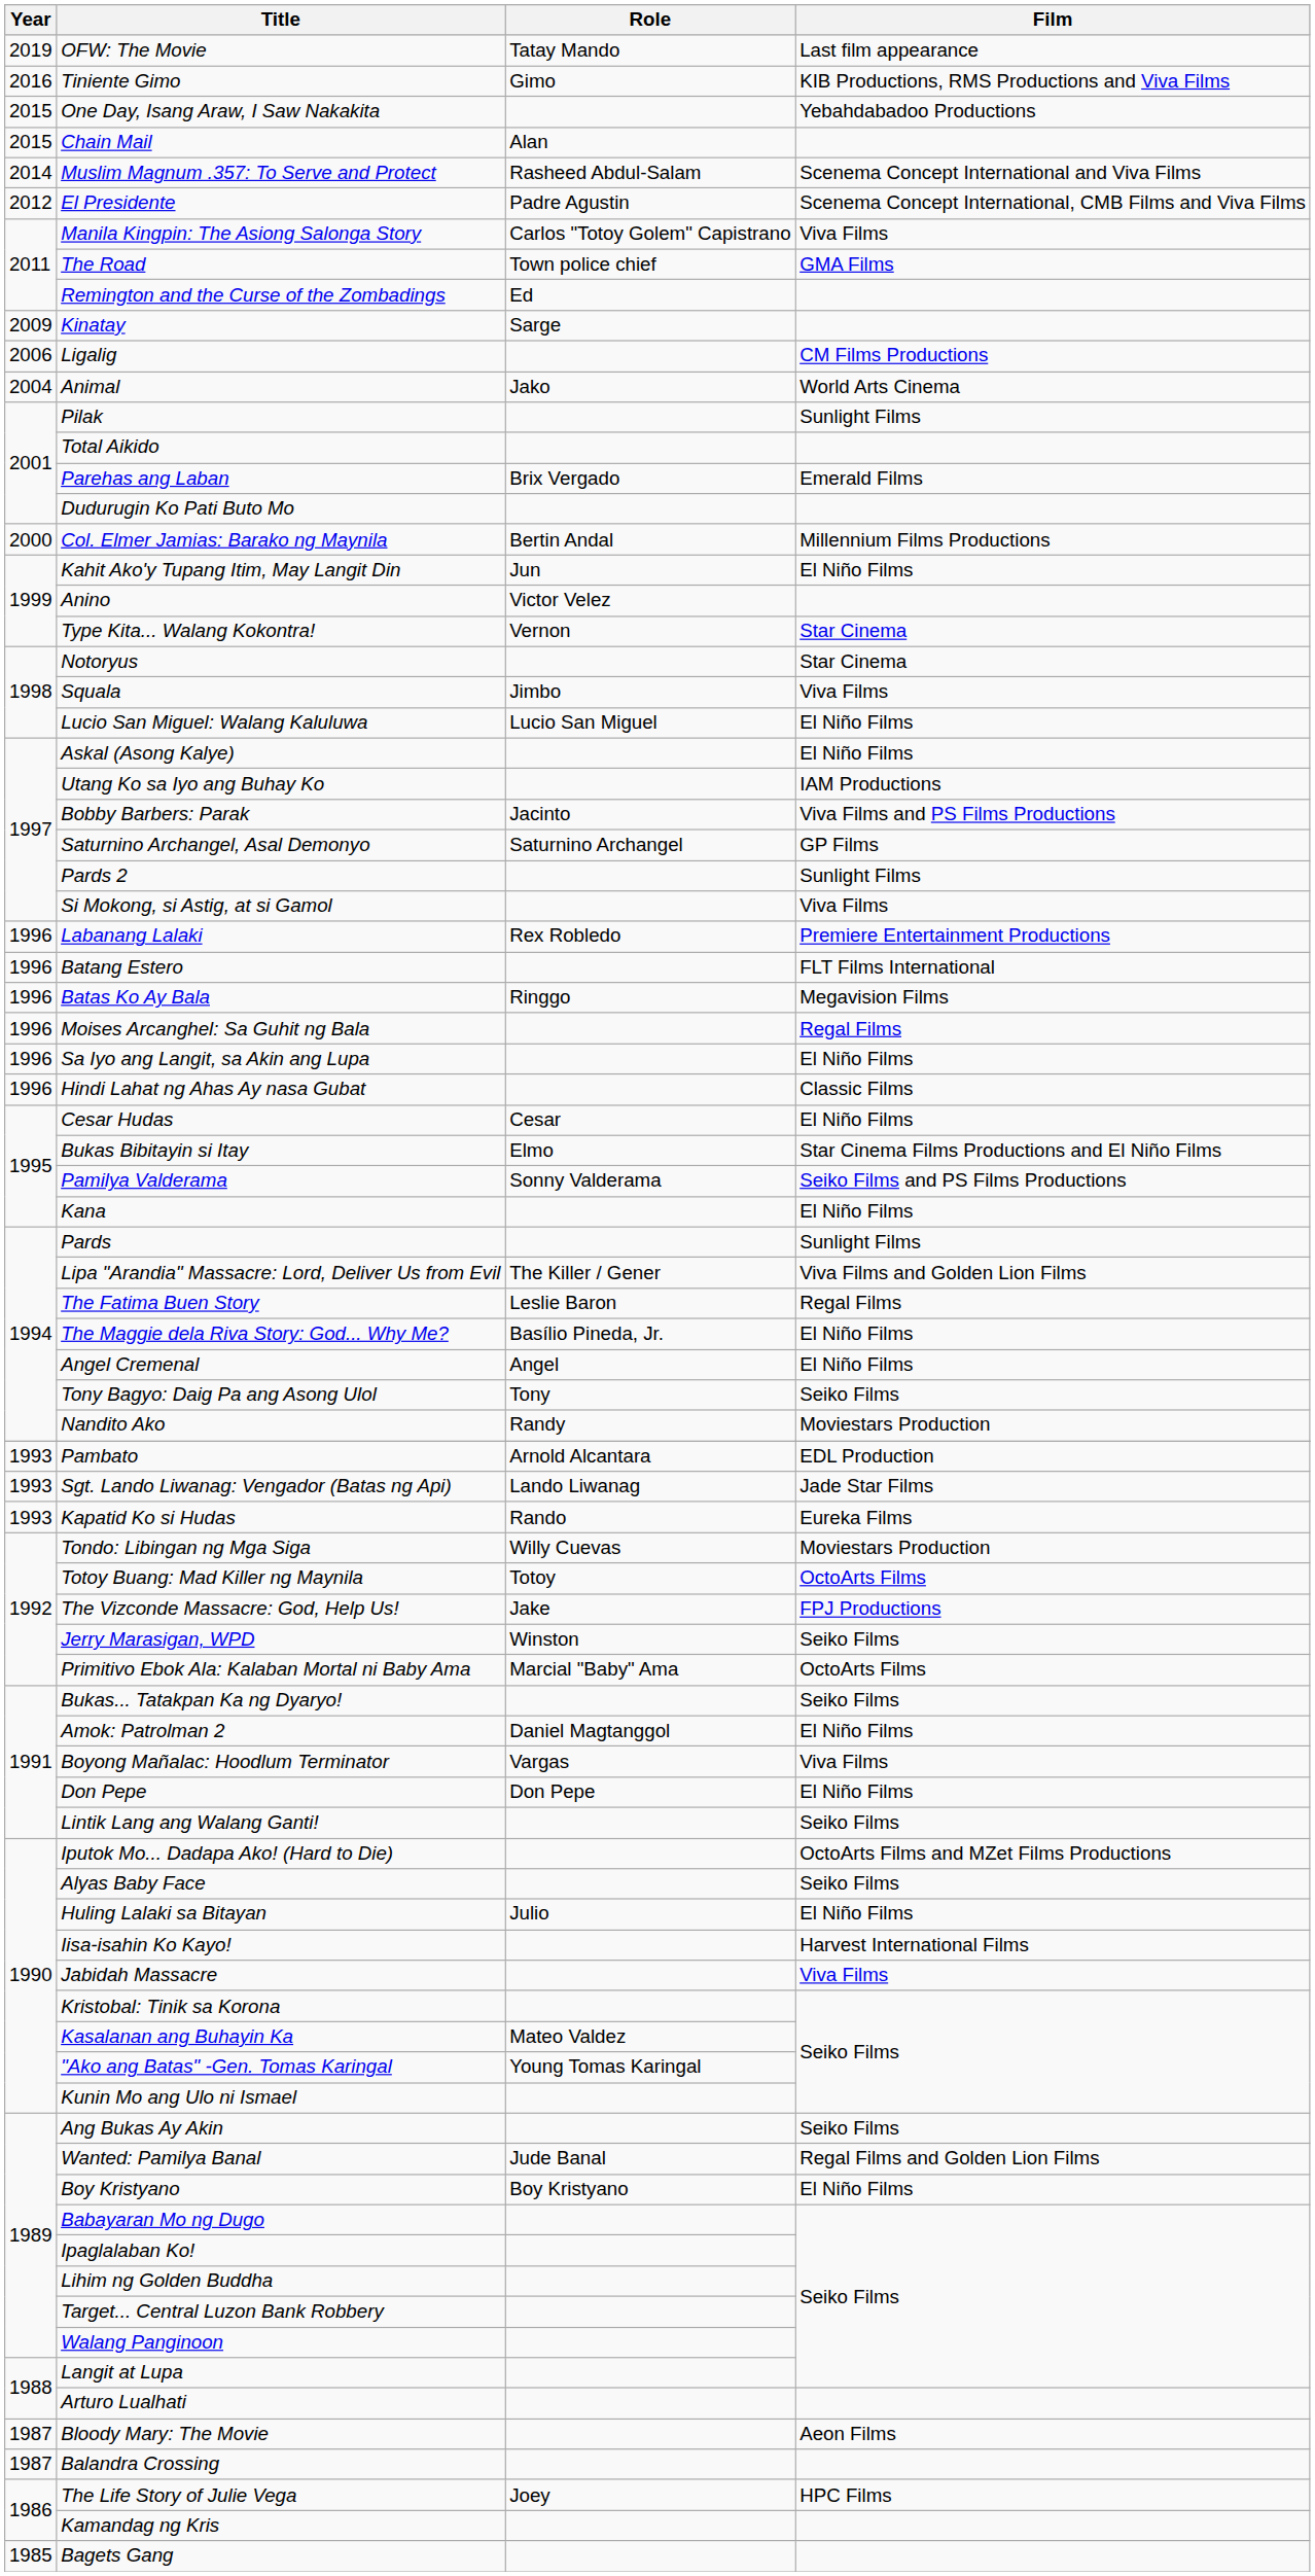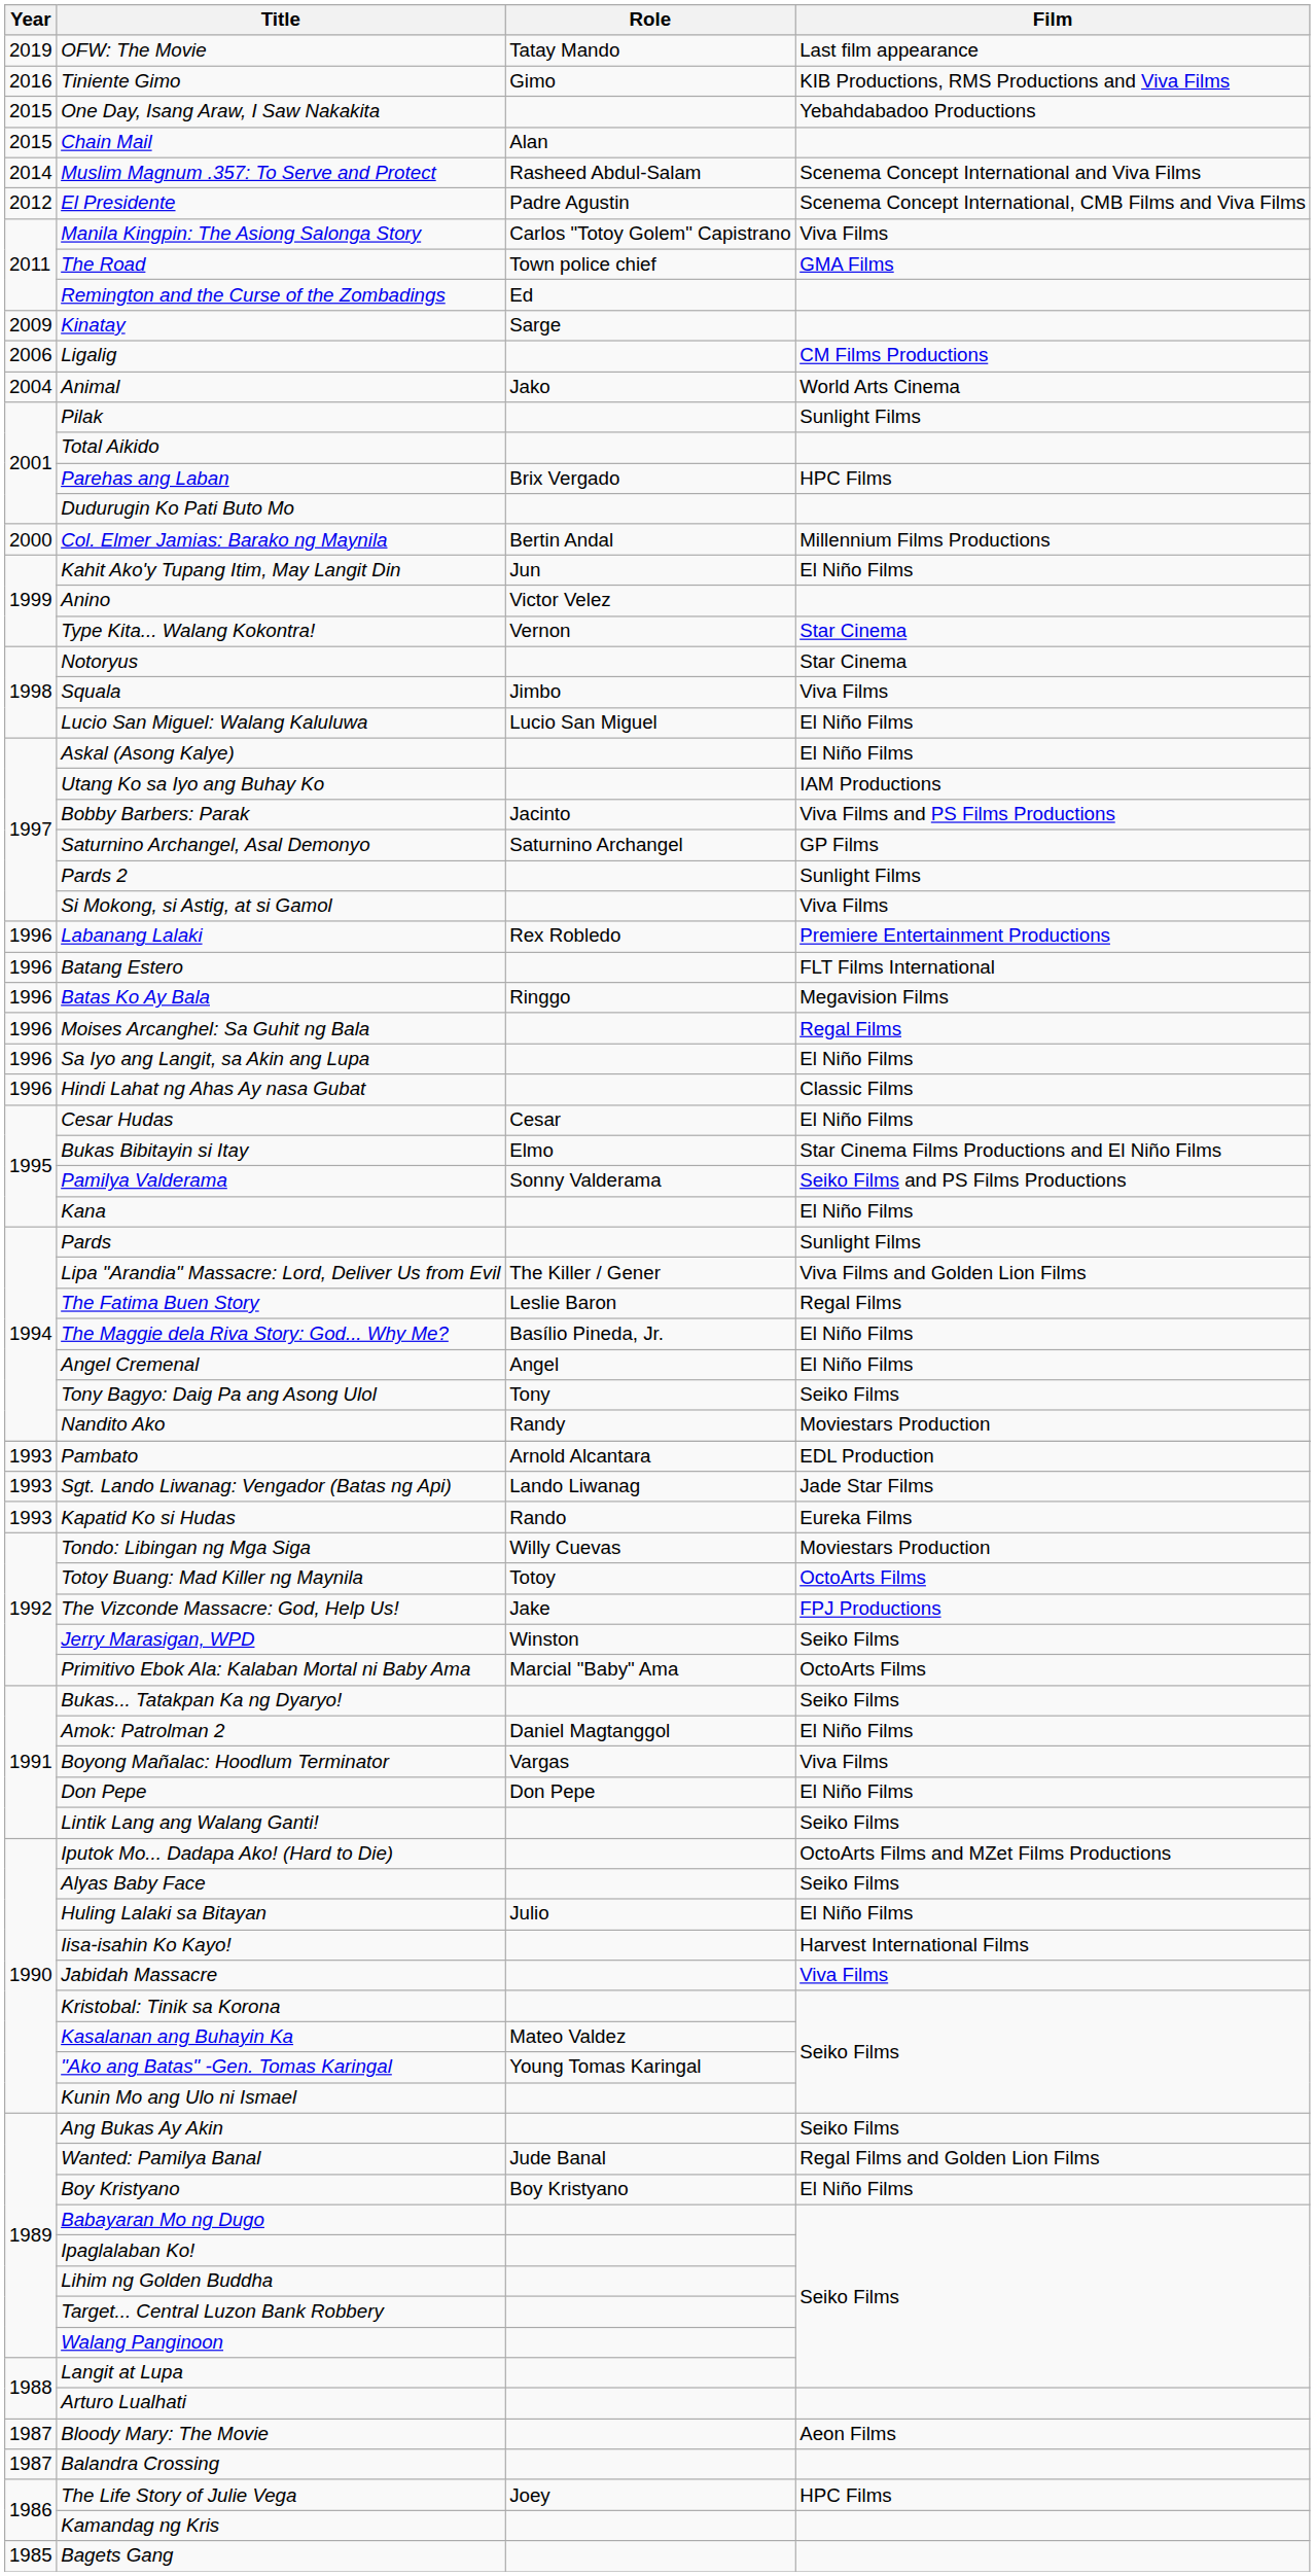 <table class="wikitable sortable" background: #f9f9f9>
 <tr bgcolor="#CCCCCC" align="center">
 <th>Year</th>
 <th>Title</th>
 <th>Role</th>
 <th>Film</th>
 </tr>
 <tr>
 <td>2019</td>
 <td><em>OFW: The Movie</em></td>
 <td>Tatay Mando</td>
 <td>Last film appearance</td>
 </tr>
 <tr>
 <td>2016</td>
 <td><em>Tiniente Gimo</em></td>
 <td>Gimo</td>
 <td>KIB Productions, RMS Productions and <a href='#'>Viva Films</a></td>
 </tr>
 <tr>
 <td>2015</td>
 <td><em>One Day, Isang Araw, I Saw Nakakita</em></td>
 <td></td>
 <td>Yebahdabadoo Productions</td>
 </tr>
 <tr>
 <td>2015</td>
 <td><em><a href='#'>Chain Mail</a></em></td>
 <td>Alan</td>
 <td></td>
 </tr>
 <tr>
 <td>2014</td>
 <td><em><a href='#'>Muslim Magnum .357: To Serve and Protect</a></em></td>
 <td>Rasheed Abdul-Salam</td>
 <td>Scenema Concept International and Viva Films</td>
 </tr>
 <tr>
 <td>2012</td>
 <td><em><a href='#'>El Presidente</a></em></td>
 <td>Padre Agustin</td>
 <td>Scenema Concept International, CMB Films and Viva Films</td>
 </tr>
 <tr>
 <td rowspan="3">2011</td>
 <td><em><a href='#'>Manila Kingpin: The Asiong Salonga Story</a></em></td>
 <td>Carlos "Totoy Golem" Capistrano</td>
 <td>Viva Films</td>
 </tr>
 <tr>
 <td><em><a href='#'>The Road</a></em></td>
 <td>Town police chief</td>
 <td><a href='#'>GMA Films</a></td>
 </tr>
 <tr>
 <td><em><a href='#'>Remington and the Curse of the Zombadings</a></em></td>
 <td>Ed</td>
 <td></td>
 </tr>
 <tr>
 <td>2009</td>
 <td><em><a href='#'>Kinatay</a></em></td>
 <td>Sarge</td>
 <td></td>
 </tr>
 <tr>
 <td>2006</td>
 <td><em>Ligalig</em></td>
 <td></td>
 <td><a href='#'>CM Films Productions</a></td>
 </tr>
 <tr>
 <td>2004</td>
 <td><em>Animal</em></td>
 <td>Jako</td>
 <td>World Arts Cinema</td>
 </tr>
 <tr>
 <td rowspan="4">2001</td>
 <td><em>Pilak</em></td>
 <td></td>
 <td>Sunlight Films</td>
 </tr>
 <tr>
 <td><em>Total Aikido</em></td>
 <td></td>
 <td></td>
 </tr>
 <tr>
 <td><em><a href='#'>Parehas ang Laban</a></em></td>
 <td>Brix Vergado</td>
-<td>Emerald Films</td>
+<td>HPC Films</td>
 </tr>
 <tr>
 <td><em>Dudurugin Ko Pati Buto Mo</em></td>
 <td></td>
 <td></td>
 </tr>
 <tr>
 <td>2000</td>
 <td><em><a href='#'>Col. Elmer Jamias: Barako ng Maynila</a></em></td>
 <td>Bertin Andal</td>
 <td>Millennium Films Productions</td>
 </tr>
 <tr>
 <td rowspan="3">1999</td>
 <td><em>Kahit Ako'y Tupang Itim, May Langit Din</em></td>
 <td>Jun</td>
 <td>El Niño Films</td>
 </tr>
 <tr>
 <td><em>Anino</em></td>
 <td>Victor Velez</td>
 <td></td>
 </tr>
 <tr>
 <td><em>Type Kita... Walang Kokontra!</em></td>
 <td>Vernon</td>
 <td><a href='#'>Star Cinema</a></td>
 </tr>
 <tr>
 <td rowspan="3">1998</td>
 <td><em>Notoryus</em></td>
 <td></td>
 <td>Star Cinema</td>
 </tr>
 <tr>
 <td><em>Squala</em></td>
 <td>Jimbo</td>
 <td>Viva Films</td>
 </tr>
 <tr>
 <td><em>Lucio San Miguel: Walang Kaluluwa</em></td>
 <td>Lucio San Miguel</td>
 <td>El Niño Films</td>
 </tr>
 <tr>
 <td rowspan="6">1997</td>
 <td><em>Askal (Asong Kalye)</em></td>
 <td></td>
 <td>El Niño Films</td>
 </tr>
 <tr>
 <td><em>Utang Ko sa Iyo ang Buhay Ko</em></td>
 <td></td>
 <td>IAM Productions</td>
 </tr>
 <tr>
 <td><em>Bobby Barbers: Parak</em></td>
 <td>Jacinto</td>
 <td>Viva Films and <a href='#'>PS Films Productions</a></td>
 </tr>
 <tr>
 <td><em>Saturnino Archangel, Asal Demonyo</em></td>
 <td>Saturnino Archangel</td>
 <td>GP Films</td>
 </tr>
 <tr>
 <td><em>Pards 2</em></td>
 <td></td>
 <td>Sunlight Films</td>
 </tr>
 <tr>
 <td><em>Si Mokong, si Astig, at si Gamol</em></td>
 <td></td>
 <td>Viva Films</td>
 </tr>
 <tr>
 <td>1996</td>
 <td><em><a href='#'>Labanang Lalaki</a></em></td>
 <td>Rex Robledo</td>
 <td><a href='#'>Premiere Entertainment Productions</a></td>
 </tr>
 <tr>
 <td>1996</td>
 <td><em>Batang Estero</em></td>
 <td></td>
 <td>FLT Films International</td>
 </tr>
 <tr>
 <td>1996</td>
 <td><em><a href='#'>Batas Ko Ay Bala</a></em></td>
 <td>Ringgo</td>
 <td>Megavision Films</td>
 </tr>
 <tr>
 <td>1996</td>
 <td><em>Moises Arcanghel: Sa Guhit ng Bala</em></td>
 <td></td>
 <td><a href='#'>Regal Films</a></td>
 </tr>
 <tr>
 <td>1996</td>
 <td><em>Sa Iyo ang Langit, sa Akin ang Lupa</em></td>
 <td></td>
 <td>El Niño Films</td>
 </tr>
 <tr>
 <td>1996</td>
 <td><em>Hindi Lahat ng Ahas Ay nasa Gubat</em></td>
 <td></td>
 <td>Classic Films</td>
 </tr>
 <tr>
 <td rowspan="4">1995</td>
 <td><em>Cesar Hudas</em></td>
 <td>Cesar</td>
 <td>El Niño Films</td>
 </tr>
 <tr>
 <td><em>Bukas Bibitayin si Itay</em></td>
 <td>Elmo</td>
 <td>Star Cinema Films Productions and El Niño Films</td>
 </tr>
 <tr>
 <td><em><a href='#'>Pamilya Valderama</a></em></td>
 <td>Sonny Valderama</td>
 <td><a href='#'>Seiko Films</a> and PS Films Productions</td>
 </tr>
 <tr>
 <td><em>Kana</em></td>
 <td></td>
 <td>El Niño Films</td>
 </tr>
 <tr>
 <td rowspan="7">1994</td>
 <td><em>Pards</em></td>
 <td></td>
 <td>Sunlight Films</td>
 </tr>
 <tr>
 <td><em>Lipa "Arandia" Massacre: Lord, Deliver Us from Evil</em></td>
 <td>The Killer / Gener</td>
 <td>Viva Films and Golden Lion Films</td>
 </tr>
 <tr>
 <td><em><a href='#'>The Fatima Buen Story</a></em></td>
 <td>Leslie Baron</td>
 <td>Regal Films</td>
 </tr>
 <tr>
 <td><em><a href='#'>The Maggie dela Riva Story: God... Why Me?</a></em></td>
 <td>Basílio Pineda, Jr.</td>
 <td>El Niño Films</td>
 </tr>
 <tr>
 <td><em>Angel Cremenal</em></td>
 <td>Angel</td>
 <td>El Niño Films</td>
 </tr>
 <tr>
 <td><em>Tony Bagyo: Daig Pa ang Asong Ulol</em></td>
 <td>Tony</td>
 <td>Seiko Films</td>
 </tr>
 <tr>
 <td><em>Nandito Ako</em></td>
 <td>Randy</td>
 <td>Moviestars Production</td>
 </tr>
 <tr>
 </tr>
 <tr>
 <td>1993</td>
 <td><em>Pambato</em></td>
 <td>Arnold Alcantara</td>
 <td>EDL Production</td>
 </tr>
 <tr>
 <td>1993</td>
 <td><em>Sgt. Lando Liwanag: Vengador (Batas ng Api)</em></td>
 <td>Lando Liwanag</td>
 <td>Jade Star Films</td>
 </tr>
 <tr>
 <td>1993</td>
 <td><em>Kapatid Ko si Hudas</em></td>
 <td>Rando</td>
 <td>Eureka Films</td>
 </tr>
 <tr>
 <td rowspan="5">1992</td>
 <td><em>Tondo: Libingan ng Mga Siga</em></td>
 <td>Willy Cuevas</td>
 <td>Moviestars Production</td>
 </tr>
 <tr>
 <td><em>Totoy Buang: Mad Killer ng Maynila</em></td>
 <td>Totoy</td>
 <td><a href='#'>OctoArts Films</a></td>
 </tr>
 <tr>
 <td><em>The Vizconde Massacre: God, Help Us!</em></td>
 <td>Jake</td>
 <td><a href='#'>FPJ Productions</a></td>
 </tr>
 <tr>
 <td><em><a href='#'>Jerry Marasigan, WPD</a></em></td>
 <td>Winston</td>
 <td>Seiko Films</td>
 </tr>
 <tr>
 <td><em>Primitivo Ebok Ala: Kalaban Mortal ni Baby Ama</em></td>
 <td>Marcial "Baby" Ama</td>
 <td>OctoArts Films</td>
 </tr>
 <tr>
 <td rowspan="5">1991</td>
 <td><em>Bukas... Tatakpan Ka ng Dyaryo!</em></td>
 <td></td>
 <td>Seiko Films</td>
 </tr>
 <tr>
 <td><em>Amok: Patrolman 2</em></td>
 <td>Daniel Magtanggol</td>
 <td>El Niño Films</td>
 </tr>
 <tr>
 <td><em>Boyong Mañalac: Hoodlum Terminator</em></td>
 <td>Vargas</td>
 <td>Viva Films</td>
 </tr>
 <tr>
 <td><em>Don Pepe</em></td>
 <td>Don Pepe</td>
 <td>El Niño Films</td>
 </tr>
 <tr>
 <td><em>Lintik Lang ang Walang Ganti!</em></td>
 <td></td>
 <td>Seiko Films</td>
 </tr>
 <tr>
 <td rowspan="9">1990</td>
 <td><em>Iputok Mo... Dadapa Ako! (Hard to Die)</em></td>
 <td></td>
 <td>OctoArts Films and MZet Films Productions</td>
 </tr>
 <tr>
 <td><em>Alyas Baby Face</em></td>
 <td></td>
 <td>Seiko Films</td>
 </tr>
 <tr>
 <td><em>Huling Lalaki sa Bitayan</em></td>
 <td>Julio</td>
 <td>El Niño Films</td>
 </tr>
 <tr>
 <td><em>Iisa-isahin Ko Kayo!</em></td>
 <td></td>
 <td>Harvest International Films</td>
 </tr>
 <tr>
 <td><em>Jabidah Massacre</em></td>
 <td></td>
 <td><a href='#'>Viva Films</a></td>
 </tr>
 <tr>
 <td><em>Kristobal: Tinik sa Korona</em></td>
 <td></td>
 <td rowspan="4">Seiko Films</td>
 </tr>
 <tr>
 <td><em><a href='#'>Kasalanan ang Buhayin Ka</a></em></td>
 <td>Mateo Valdez</td>
 </tr>
 <tr>
 <td><em><a href='#'>"Ako ang Batas" -Gen. Tomas Karingal</a></em></td>
 <td>Young Tomas Karingal</td>
 </tr>
 <tr>
 <td><em>Kunin Mo ang Ulo ni Ismael</em></td>
 <td></td>
 </tr>
 <tr>
 <td rowspan="8">1989</td>
 <td><em>Ang Bukas Ay Akin</em></td>
 <td></td>
 <td>Seiko Films</td>
 </tr>
 <tr>
 <td><em>Wanted: Pamilya Banal</em></td>
 <td>Jude Banal</td>
 <td>Regal Films and Golden Lion Films</td>
 </tr>
 <tr>
 <td><em>Boy Kristyano</em></td>
 <td>Boy Kristyano</td>
 <td>El Niño Films</td>
 </tr>
 <tr>
 <td><em><a href='#'>Babayaran Mo ng Dugo</a></em></td>
 <td></td>
 <td rowspan="6">Seiko Films</td>
 </tr>
 <tr>
 <td><em>Ipaglalaban Ko!</em></td>
 <td></td>
 </tr>
 <tr>
 <td><em>Lihim ng Golden Buddha</em></td>
 <td></td>
 </tr>
 <tr>
 <td><em>Target... Central Luzon Bank Robbery</em></td>
 <td></td>
 </tr>
 <tr>
 <td><em><a href='#'>Walang Panginoon</a></em></td>
 <td></td>
 </tr>
 <tr>
 <td rowspan="2">1988</td>
 <td><em>Langit at Lupa</em></td>
 <td></td>
 </tr>
 <tr>
 <td><em>Arturo Lualhati</em></td>
 <td></td>
 <td></td>
 </tr>
 <tr>
 <td>1987</td>
 <td><em>Bloody Mary: The Movie</em></td>
 <td></td>
 <td>Aeon Films</td>
 </tr>
 <tr>
 <td>1987</td>
 <td><em>Balandra Crossing</em></td>
 <td></td>
 <td></td>
 </tr>
 <tr>
 <td rowspan="2">1986</td>
 <td><em>The Life Story of Julie Vega</em></td>
 <td>Joey</td>
 <td>HPC Films</td>
 </tr>
 <tr>
 <td><em>Kamandag ng Kris</em></td>
 <td></td>
 <td></td>
 </tr>
 <tr>
 <td>1985</td>
 <td><em>Bagets Gang</em></td>
 <td></td>
 <td></td>
 </tr>
 </table>
